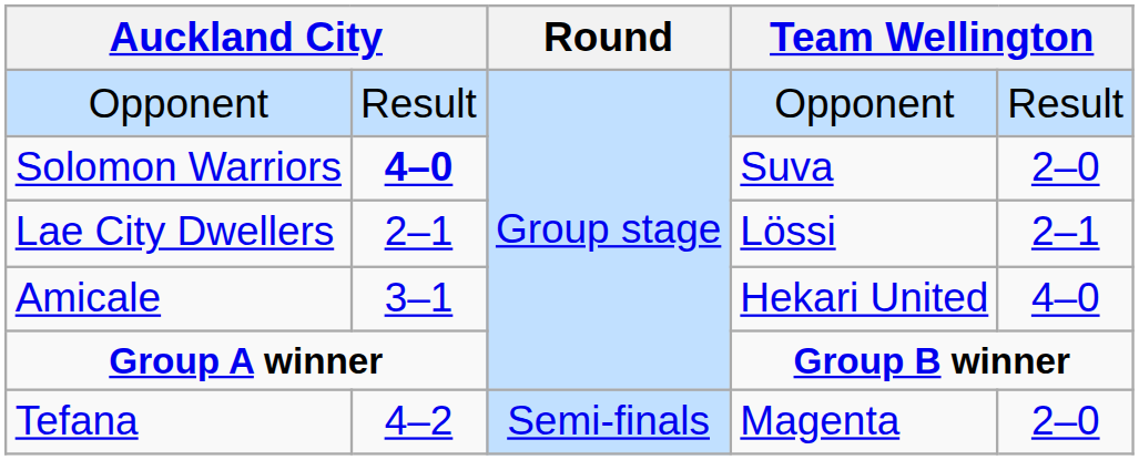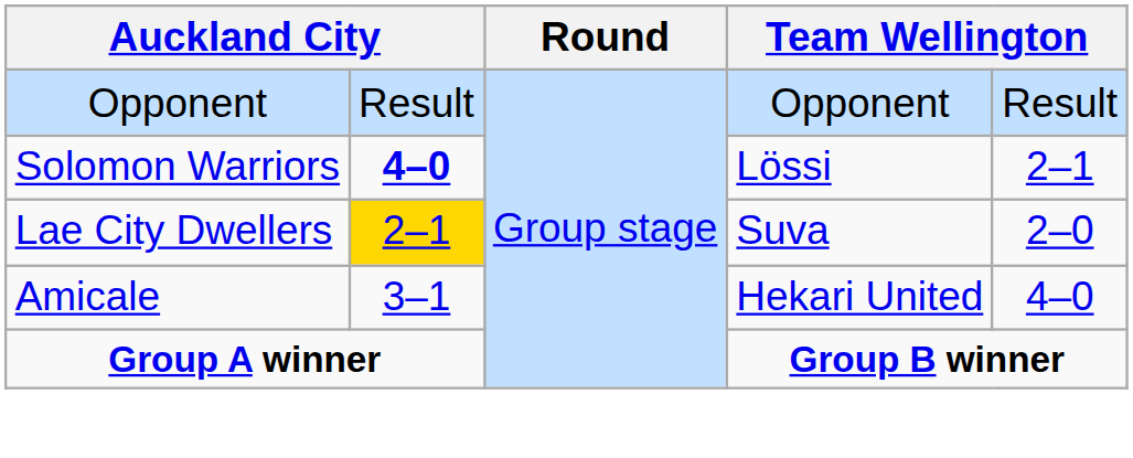 <table class="wikitable" style="text-align:center">
 <tr>
 <th colspan=2> <a href='#'>Auckland City</a></th>
 <th>Round</th>
 <th colspan=2> <a href='#'>Team Wellington</a></th>
 </tr>
 <tr bgcolor=#c1e0ff>
 <td>Opponent</td>
 <td>Result</td>
 <td rowspan=5><a href='#'>Group stage</a></td>
 <td>Opponent</td>
 <td>Result</td>
 </tr>
 <tr>
 <td align=left> <a href='#'>Solomon Warriors</a></td>
 <td><strong><a href='#'>4–0</a></strong></td>
-<td align=left> <a href='#'>Suva</a></td>
-<td><a href='#'>2–0</a></td>
+<td align=left> <a href='#'>Lössi</a></td>
+<td><a href='#'>2–1</a></td>
 </tr>
 <tr>
 <td align=left> <a href='#'>Lae City Dwellers</a></td>
-<td><a href='#'>2–1</a></td>
-<td align=left> <a href='#'>Lössi</a></td>
-<td><a href='#'>2–1</a></td>
+<td style="background: gold;"><a href='#'>2–1</a></td>
+<td align=left> <a href='#'>Suva</a></td>
+<td><a href='#'>2–0</a></td>
 </tr>
 <tr>
 <td align=left> <a href='#'>Amicale</a></td>
 <td><a href='#'>3–1</a></td>
 <td align=left> <a href='#'>Hekari United</a></td>
 <td><a href='#'>4–0</a></td>
 </tr>
 <tr>
 <td colspan=2 align=center valign=top style="font-size:90%"><strong><a href='#'>Group A</a> winner</strong><br></td>
 <td colspan=2 align=center valign=top style="font-size:90%"><strong><a href='#'>Group B</a> winner</strong><br></td>
 </tr>
-<tr>
-<td align=left> <a href='#'>Tefana</a></td>
-<td><a href='#'>4–2</a></td>
-<td bgcolor=#c1e0ff><a href='#'>Semi-finals</a></td>
-<td align=left> <a href='#'>Magenta</a></td>
-<td><a href='#'>2–0</a></td>
-</tr>
 </table>
